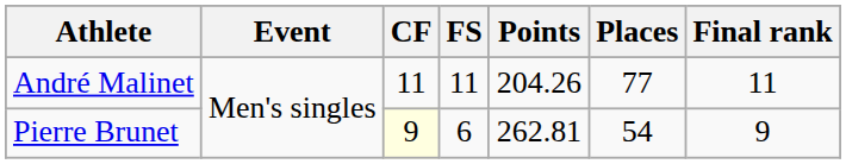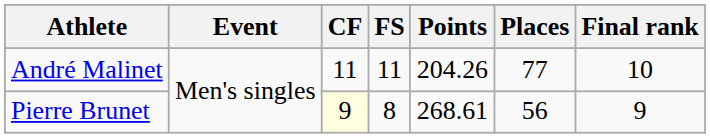 <table class="wikitable" border="1" style="font-size:90%">
 <tr>
 <th>Athlete</th>
 <th>Event</th>
 <th>CF</th>
 <th>FS</th>
 <th>Points</th>
 <th>Places</th>
 <th>Final rank</th>
 </tr>
 <tr align=center>
 <td align=left><a href='#'>André Malinet</a></td>
 <td rowspan="2">Men's singles</td>
 <td>11</td>
 <td>11</td>
 <td>204.26</td>
 <td>77</td>
-<td>11</td>
+<td>10</td>
 </tr>
 <tr align=center>
 <td align=left><a href='#'>Pierre Brunet</a></td>
 <td style="background: lightyellow;">9</td>
-<td>6</td>
-<td>262.81</td>
-<td>54</td>
+<td>8</td>
+<td>268.61</td>
+<td>56</td>
 <td>9</td>
 </tr>
 </table>
